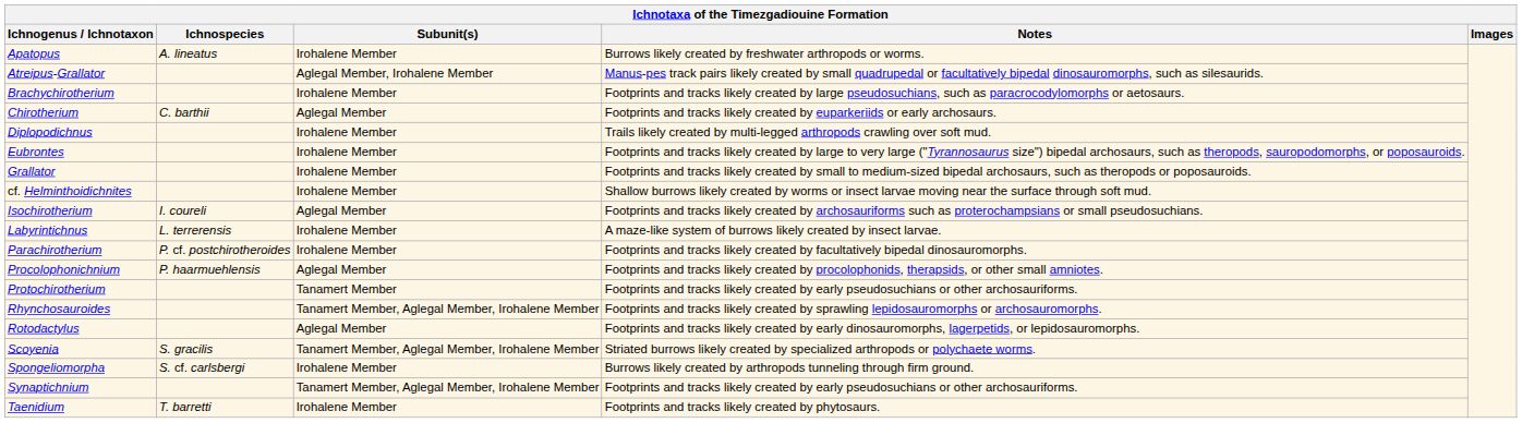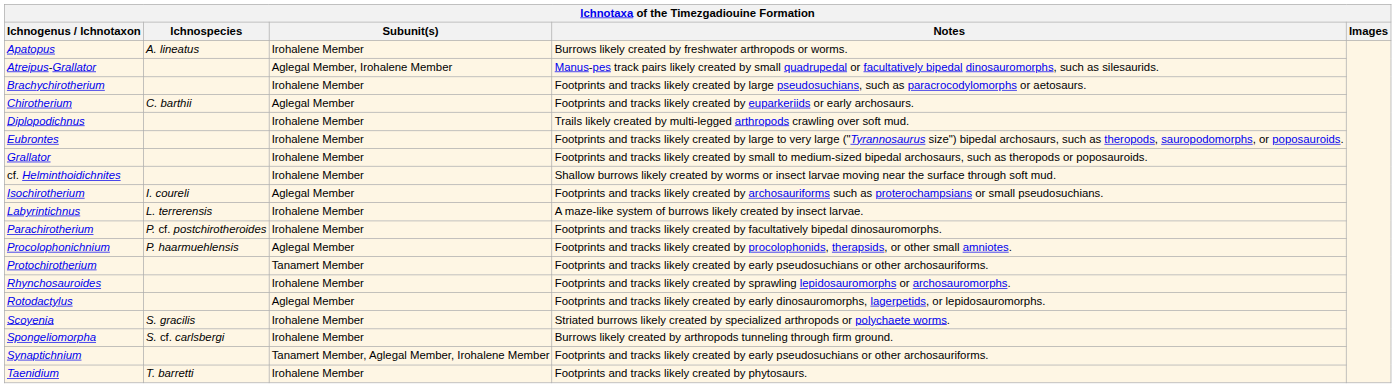 <table class="wikitable" align="center">
 <tr>
 <th colspan="5" align="center"><strong><a href='#'>Ichnotaxa</a> of the Timezgadiouine Formation</strong></th>
 </tr>
 <tr>
 <th>Ichnogenus / Ichnotaxon</th>
 <th>Ichnospecies</th>
 <th>Subunit(s)</th>
 <th>Notes</th>
 <th>Images</th>
 </tr>
 <tr>
 <td style="background:#FEF6E4;"><em><a href='#'>Apatopus</a></em></td>
 <td style="background:#FEF6E4;"><em>A. lineatus</em></td>
 <td style="background:#FEF6E4;">Irohalene Member</td>
 <td style="background:#FEF6E4;">Burrows likely created by freshwater arthropods or worms.</td>
 <td style="background:#FEF6E4;" rowspan="159"></td>
 </tr>
 <tr>
 <td style="background:#FEF6E4;"><em><a href='#'>Atreipus</a></em>-<em><a href='#'>Grallator</a></em></td>
 <td style="background:#FEF6E4;"></td>
 <td style="background:#FEF6E4;">Aglegal Member, Irohalene Member</td>
 <td style="background:#FEF6E4;"><a href='#'>Manus</a>-<a href='#'>pes</a> track pairs likely created by small <a href='#'>quadrupedal</a> or <a href='#'>facultatively bipedal</a> <a href='#'>dinosauromorphs</a>, such as silesaurids.</td>
 </tr>
 <tr>
 <td style="background:#FEF6E4;"><em><a href='#'>Brachychirotherium</a></em></td>
 <td style="background:#FEF6E4;"></td>
 <td style="background:#FEF6E4;">Irohalene Member</td>
 <td style="background:#FEF6E4;">Footprints and tracks likely created by large <a href='#'>pseudosuchians</a>, such as <a href='#'>paracrocodylomorphs</a> or aetosaurs.</td>
 </tr>
 <tr>
 <td style="background:#FEF6E4;"><em><a href='#'>Chirotherium</a></em></td>
 <td style="background:#FEF6E4;"><em>C. barthii</em></td>
 <td style="background:#FEF6E4;">Aglegal Member</td>
 <td style="background:#FEF6E4;">Footprints and tracks likely created by <a href='#'>euparkeriids</a> or early archosaurs.</td>
 </tr>
 <tr>
 <td style="background:#FEF6E4;"><em><a href='#'>Diplopodichnus</a></em></td>
 <td style="background:#FEF6E4;"></td>
 <td style="background:#FEF6E4;">Irohalene Member</td>
 <td style="background:#FEF6E4;">Trails likely created by multi-legged <a href='#'>arthropods</a> crawling over soft mud.</td>
 </tr>
 <tr>
 <td style="background:#FEF6E4;"><em><a href='#'>Eubrontes</a></em></td>
 <td style="background:#FEF6E4;"></td>
 <td style="background:#FEF6E4;">Irohalene Member</td>
 <td style="background:#FEF6E4;">Footprints and tracks likely created by large to very large ("<em><a href='#'>Tyrannosaurus</a></em> size") bipedal archosaurs, such as <a href='#'>theropods</a>, <a href='#'>sauropodomorphs</a>, or <a href='#'>poposauroids</a>.</td>
 </tr>
 <tr>
 <td style="background:#FEF6E4;"><em><a href='#'>Grallator</a></em></td>
 <td style="background:#FEF6E4;"></td>
 <td style="background:#FEF6E4;">Irohalene Member</td>
 <td style="background:#FEF6E4;">Footprints and tracks likely created by small to medium-sized bipedal archosaurs, such as theropods or poposauroids.</td>
 </tr>
 <tr>
 <td style="background:#FEF6E4;">cf. <em><a href='#'>Helminthoidichnites</a></em></td>
 <td style="background:#FEF6E4;"></td>
 <td style="background:#FEF6E4;">Irohalene Member</td>
 <td style="background:#FEF6E4;">Shallow burrows likely created by worms or insect larvae moving near the surface through soft mud.</td>
 </tr>
 <tr>
 <td style="background:#FEF6E4;"><em><a href='#'>Isochirotherium</a></em></td>
 <td style="background:#FEF6E4;"><em>I. coureli</em></td>
 <td style="background:#FEF6E4;">Aglegal Member</td>
 <td style="background:#FEF6E4;">Footprints and tracks likely created by <a href='#'>archosauriforms</a> such as <a href='#'>proterochampsians</a> or small pseudosuchians.</td>
 </tr>
 <tr>
 <td style="background:#FEF6E4;"><em><a href='#'>Labyrintichnus</a></em></td>
 <td style="background:#FEF6E4;"><em>L. terrerensis</em></td>
 <td style="background:#FEF6E4;">Irohalene Member</td>
 <td style="background:#FEF6E4;">A maze-like system of burrows likely created by insect larvae.</td>
 </tr>
 <tr>
 <td style="background:#FEF6E4;"><em><a href='#'>Parachirotherium</a></em></td>
 <td style="background:#FEF6E4;"><em>P.</em> cf. <em>postchirotheroides</em></td>
 <td style="background:#FEF6E4;">Irohalene Member</td>
 <td style="background:#FEF6E4;">Footprints and tracks likely created by facultatively bipedal dinosauromorphs.</td>
 </tr>
 <tr>
 <td style="background:#FEF6E4;"><em><a href='#'>Procolophonichnium</a></em></td>
 <td style="background:#FEF6E4;"><em>P. haarmuehlensis</em></td>
 <td style="background:#FEF6E4;">Aglegal Member</td>
 <td style="background:#FEF6E4;">Footprints and tracks likely created by <a href='#'>procolophonids</a>, <a href='#'>therapsids</a>, or other small <a href='#'>amniotes</a>.</td>
 </tr>
 <tr>
 <td style="background:#FEF6E4;"><em><a href='#'>Protochirotherium</a></em></td>
 <td style="background:#FEF6E4;"></td>
 <td style="background:#FEF6E4;">Tanamert Member</td>
 <td style="background:#FEF6E4;">Footprints and tracks likely created by early pseudosuchians or other archosauriforms.</td>
 </tr>
 <tr>
 <td style="background:#FEF6E4;"><em><a href='#'>Rhynchosauroides</a></em></td>
 <td style="background:#FEF6E4;"></td>
-<td style="background:#FEF6E4;">Tanamert Member, Aglegal Member, Irohalene Member</td>
+<td style="background:#FEF6E4;">Irohalene Member</td>
 <td style="background:#FEF6E4;">Footprints and tracks likely created by sprawling <a href='#'>lepidosauromorphs</a> or <a href='#'>archosauromorphs</a>.</td>
 </tr>
 <tr>
 <td style="background:#FEF6E4;"><em><a href='#'>Rotodactylus</a></em></td>
 <td style="background:#FEF6E4;"></td>
 <td style="background:#FEF6E4;">Aglegal Member</td>
 <td style="background:#FEF6E4;">Footprints and tracks likely created by early dinosauromorphs, <a href='#'>lagerpetids</a>, or lepidosauromorphs.</td>
 </tr>
 <tr>
 <td style="background:#FEF6E4;"><em><a href='#'>Scoyenia</a></em></td>
 <td style="background:#FEF6E4;"><em>S. gracilis</em></td>
-<td style="background:#FEF6E4;">Tanamert Member, Aglegal Member, Irohalene Member</td>
+<td style="background:#FEF6E4;">Irohalene Member</td>
 <td style="background:#FEF6E4;">Striated burrows likely created by specialized arthropods or <a href='#'>polychaete worms</a>.</td>
 </tr>
 <tr>
 <td style="background:#FEF6E4;"><em><a href='#'>Spongeliomorpha</a></em></td>
 <td style="background:#FEF6E4;"><em>S.</em> cf. <em>carlsbergi</em></td>
 <td style="background:#FEF6E4;">Irohalene Member</td>
 <td style="background:#FEF6E4;">Burrows likely created by arthropods tunneling through firm ground.</td>
 </tr>
 <tr>
 <td style="background:#FEF6E4;"><em><a href='#'>Synaptichnium</a></em></td>
 <td style="background:#FEF6E4;"></td>
 <td style="background:#FEF6E4;">Tanamert Member, Aglegal Member, Irohalene Member</td>
 <td style="background:#FEF6E4;">Footprints and tracks likely created by early pseudosuchians or other archosauriforms.</td>
 </tr>
 <tr>
 <td style="background:#FEF6E4;"><em><a href='#'>Taenidium</a></em></td>
 <td style="background:#FEF6E4;"><em>T. barretti</em></td>
 <td style="background:#FEF6E4;">Irohalene Member</td>
 <td style="background:#FEF6E4;">Footprints and tracks likely created by phytosaurs.</td>
 </tr>
 </table>
